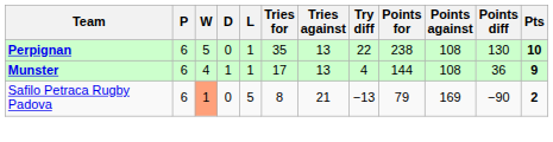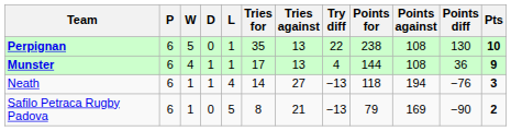 <table class="wikitable" style="text-align:center">
 <tr>
 <th width="200">Team</th>
 <th width="20">P</th>
 <th width="20">W</th>
 <th width="20">D</th>
 <th width="20">L</th>
 <th width="20">Tries for</th>
 <th width="20">Tries against</th>
 <th width="30">Try diff</th>
 <th width="20">Points for</th>
 <th width="20">Points against</th>
 <th width="25">Points diff</th>
 <th width="20">Pts</th>
 </tr>
 <tr bgcolor="#ccffcc">
 <td align="left"> <strong><a href='#'>Perpignan</a></strong></td>
 <td>6</td>
 <td>5</td>
 <td>0</td>
 <td>1</td>
 <td>35</td>
 <td>13</td>
 <td>22</td>
 <td>238</td>
 <td>108</td>
 <td>130</td>
 <td><strong>10</strong></td>
 </tr>
 <tr bgcolor="#ccffcc">
 <td align="left"> <strong><a href='#'>Munster</a></strong></td>
 <td>6</td>
 <td>4</td>
 <td>1</td>
 <td>1</td>
 <td>17</td>
 <td>13</td>
 <td>4</td>
 <td>144</td>
 <td>108</td>
 <td>36</td>
 <td><strong>9</strong></td>
 </tr>
 <tr>
+<td align="left"> <a href='#'>Neath</a></td>
+<td>6</td>
+<td>1</td>
+<td>1</td>
+<td>4</td>
+<td>14</td>
+<td>27</td>
+<td>−13</td>
+<td>118</td>
+<td>194</td>
+<td>−76</td>
+<td><strong>3</strong></td>
+</tr>
+<tr>
 <td align="left"> <a href='#'>Safilo Petraca Rugby Padova</a></td>
 <td>6</td>
-<td style="background: lightsalmon;">1</td>
+<td>1</td>
 <td>0</td>
 <td>5</td>
 <td>8</td>
 <td>21</td>
 <td>−13</td>
 <td>79</td>
 <td>169</td>
 <td>−90</td>
 <td><strong>2</strong></td>
 </tr>
 </table>
